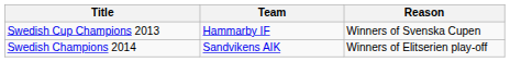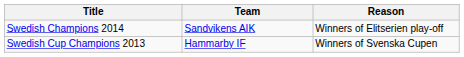 <table class="wikitable" style="text-align: left;">
 <tr>
 <th style="width: 275px;">Title</th>
 <th style="width: 200px;">Team</th>
 <th style="width: 225px;">Reason</th>
 </tr>
 <tr>
+<td><a href='#'>Swedish Champions</a> 2014</td>
+<td><a href='#'>Sandvikens AIK</a></td>
+<td>Winners of Elitserien play-off</td>
+</tr>
+<tr>
 <td><a href='#'>Swedish Cup Champions</a> 2013</td>
 <td><a href='#'>Hammarby IF</a></td>
 <td>Winners of Svenska Cupen</td>
 </tr>
-<tr>
-<td><a href='#'>Swedish Champions</a> 2014</td>
-<td><a href='#'>Sandvikens AIK</a></td>
-<td>Winners of Elitserien play-off</td>
-</tr>
 </table>
